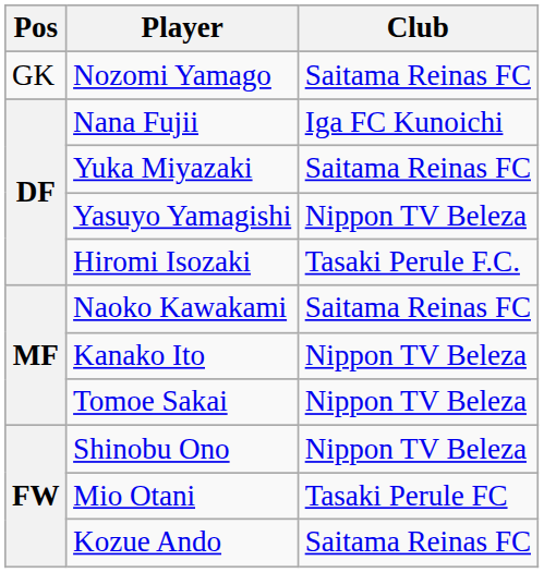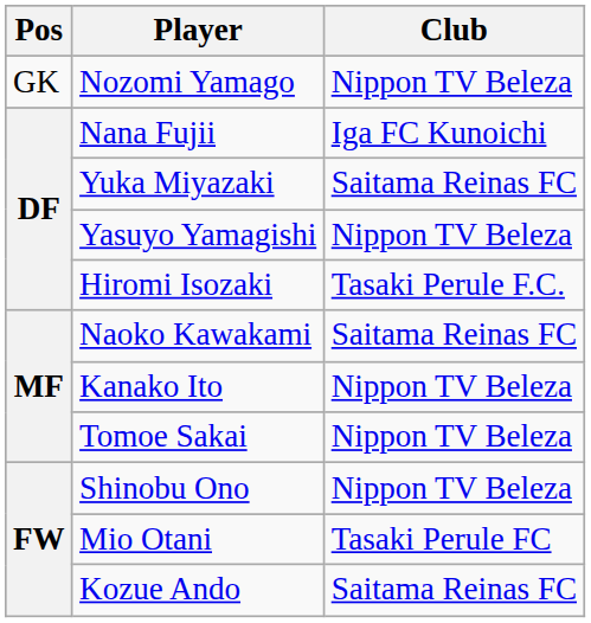 <table class="wikitable">
 <tr>
 <th>Pos</th>
 <th>Player</th>
 <th>Club</th>
 </tr>
 <tr>
 <td>GK</td>
 <td> <a href='#'>Nozomi Yamago</a></td>
-<td><a href='#'>Saitama Reinas FC</a></td>
+<td><a href='#'>Nippon TV Beleza</a></td>
 </tr>
 <tr>
 <th rowspan=4>DF</th>
 <td> <a href='#'>Nana Fujii</a></td>
 <td><a href='#'>Iga FC Kunoichi</a></td>
 </tr>
 <tr>
 <td> <a href='#'>Yuka Miyazaki</a></td>
 <td><a href='#'>Saitama Reinas FC</a></td>
 </tr>
 <tr>
 <td> <a href='#'>Yasuyo Yamagishi</a></td>
 <td><a href='#'>Nippon TV Beleza</a></td>
 </tr>
 <tr>
 <td> <a href='#'>Hiromi Isozaki</a></td>
 <td><a href='#'>Tasaki Perule F.C.</a></td>
 </tr>
 <tr>
 <th rowspan=3>MF</th>
 <td> <a href='#'>Naoko Kawakami</a></td>
 <td><a href='#'>Saitama Reinas FC</a></td>
 </tr>
 <tr>
 <td> <a href='#'>Kanako Ito</a></td>
 <td><a href='#'>Nippon TV Beleza</a></td>
 </tr>
 <tr>
 <td> <a href='#'>Tomoe Sakai</a></td>
 <td><a href='#'>Nippon TV Beleza</a></td>
 </tr>
 <tr>
 <th rowspan=3>FW</th>
 <td> <a href='#'>Shinobu Ono</a></td>
 <td><a href='#'>Nippon TV Beleza</a></td>
 </tr>
 <tr>
 <td> <a href='#'>Mio Otani</a></td>
 <td><a href='#'>Tasaki Perule FC</a></td>
 </tr>
 <tr>
 <td> <a href='#'>Kozue Ando</a></td>
 <td><a href='#'>Saitama Reinas FC</a></td>
 </tr>
 </table>
